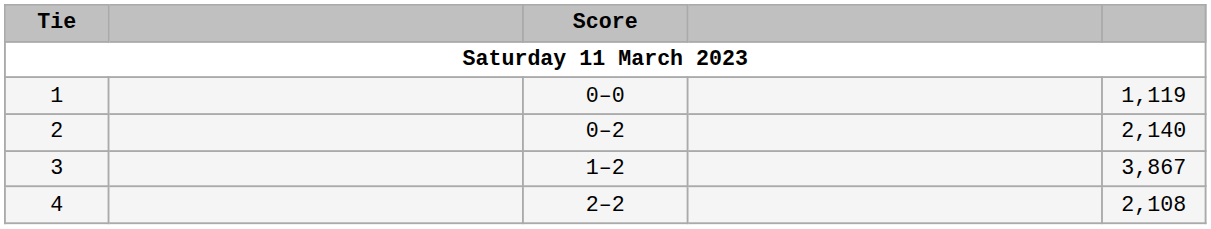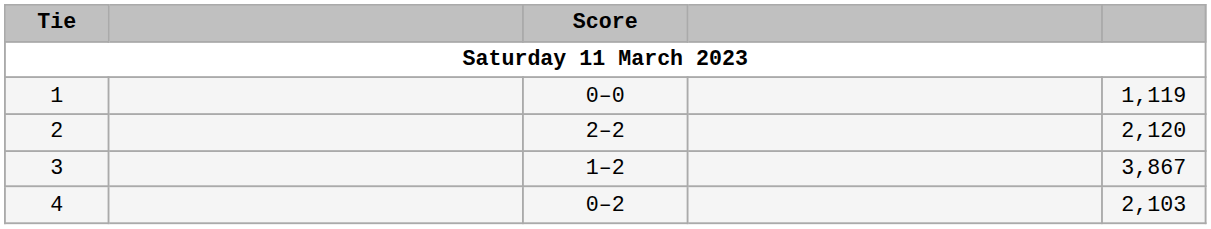 <table class="wikitable" style="width: 650px; background:WhiteSmoke; text-align:center; font-size:90%">
 <tr>
 <td scope="col" style="width:  7.50%; background:silver;"><strong>Tie</strong></td>
 <td scope="col" style="width: 30.00%; background:silver;"></td>
 <td scope="col" style="width: 12.00%; background:silver;"><strong>Score</strong></td>
 <td scope="col" style="width: 30.00%; background:silver;"></td>
 <td scope="col" style="width:  7.50%; background:silver;"></td>
 </tr>
 <tr>
 <td colspan="5" style= background:White><strong>Saturday 11 March 2023</strong></td>
 </tr>
 <tr>
 <td>1</td>
 <td></td>
 <td>0–0 </td>
 <td></td>
 <td>1,119</td>
 </tr>
 <tr>
 <td>2</td>
 <td></td>
-<td>0–2</td>
+<td>2–2 </td>
 <td></td>
-<td>2,140</td>
+<td>2,120</td>
 </tr>
 <tr>
 <td>3</td>
 <td></td>
 <td>1–2</td>
 <td></td>
 <td>3,867</td>
 </tr>
 <tr>
 <td>4</td>
 <td></td>
-<td>2–2 </td>
+<td>0–2</td>
 <td></td>
-<td>2,108</td>
+<td>2,103</td>
 </tr>
 </table>
